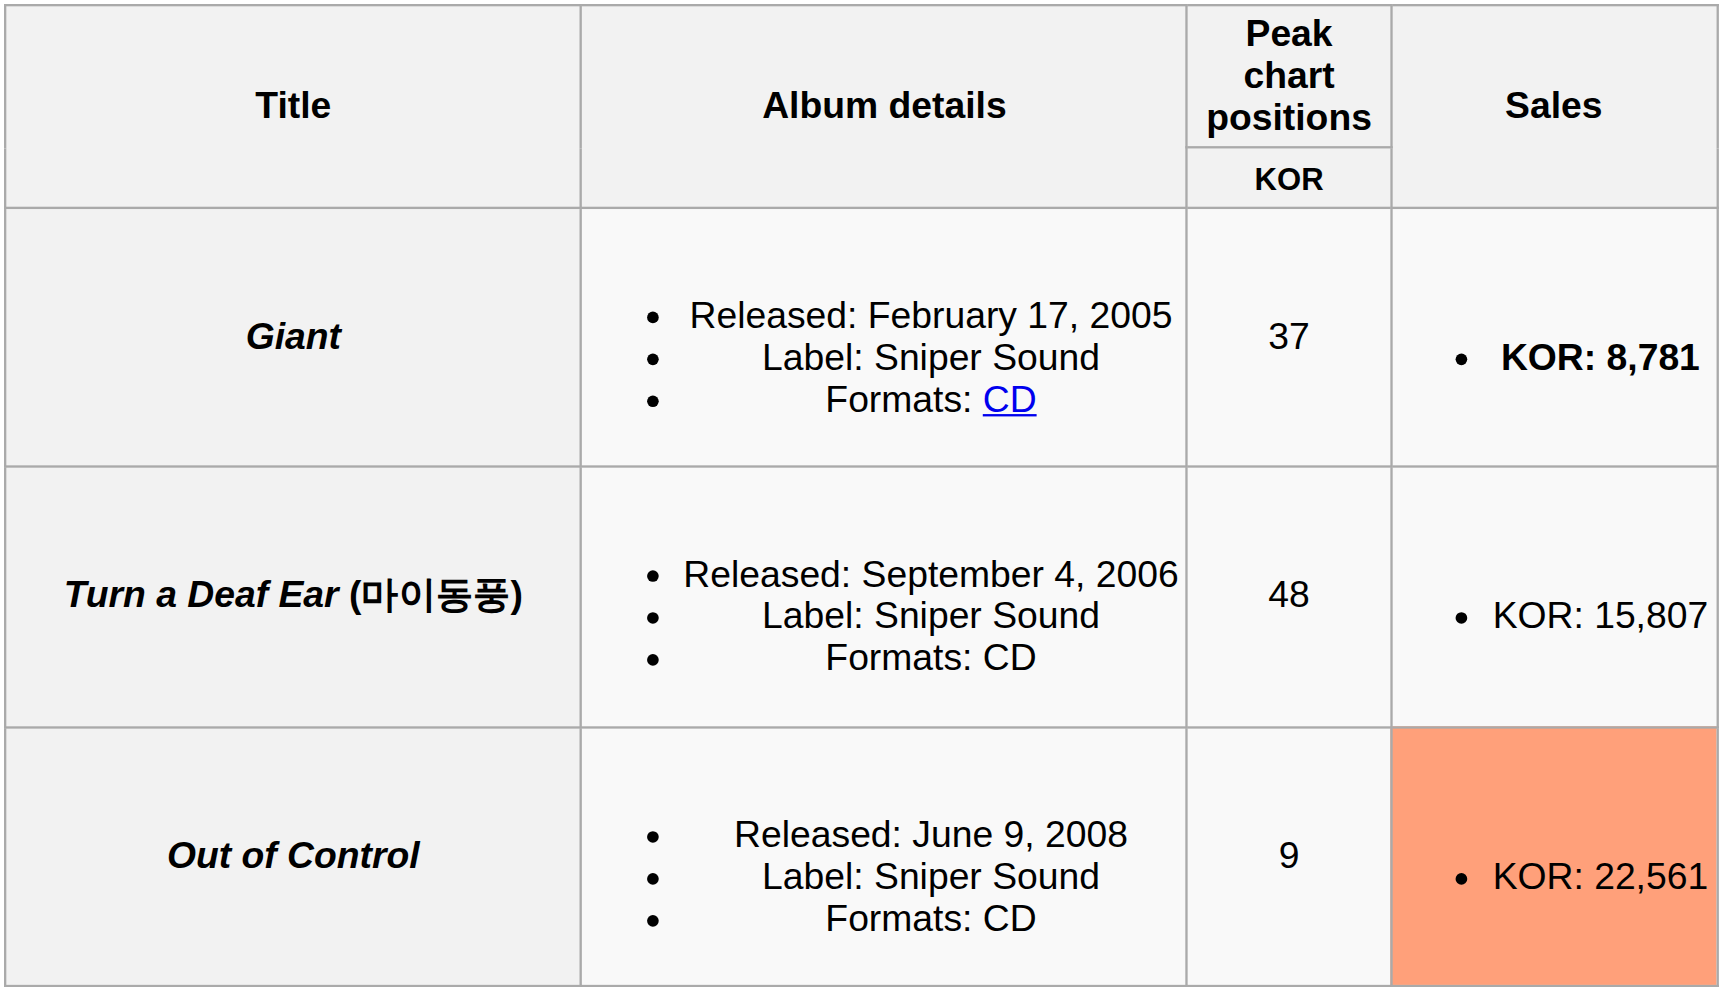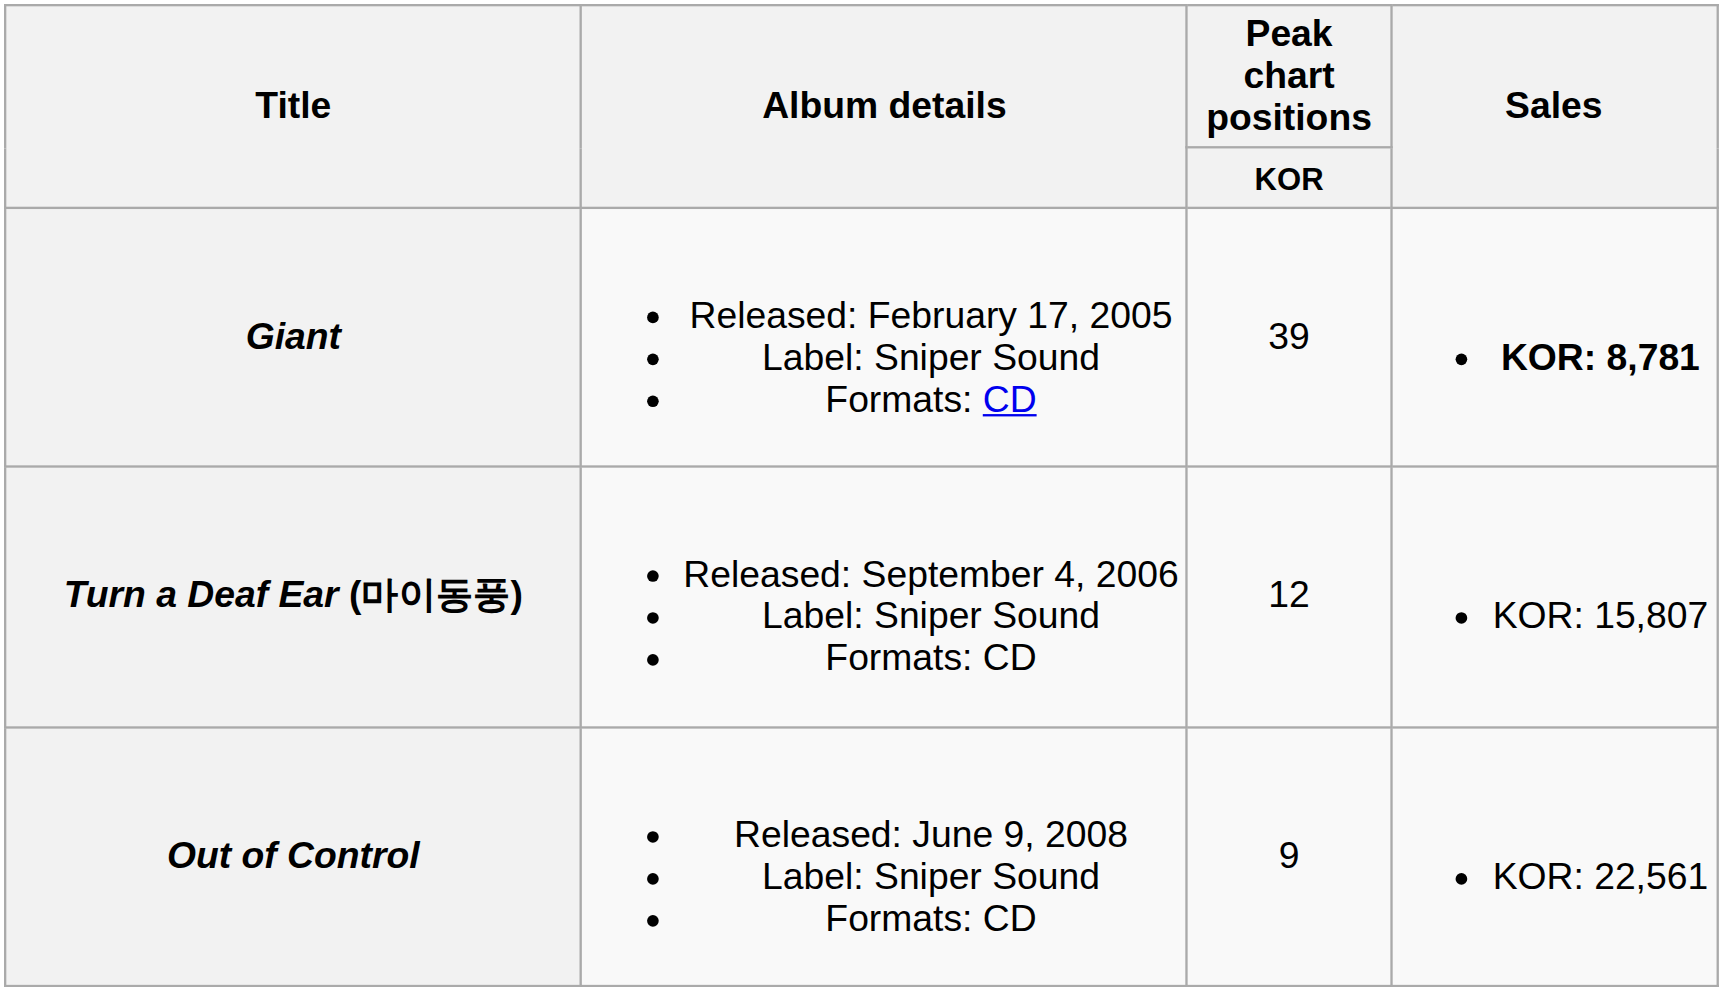 <table class="wikitable plainrowheaders" style="text-align:center;">
 <tr>
 <th scope="col" rowspan="2" style="width:15em;">Title</th>
 <th scope="col" rowspan="2">Album details</th>
 <th scope="col" colspan="1" style="width:5em;">Peak chart positions</th>
 <th scope="col" rowspan="2">Sales</th>
 </tr>
 <tr>
 <th><small>KOR</small><br></th>
 </tr>
 <tr>
 <th scope="row"><em>Giant</em></th>
 <td><br><ul><li>Released: February 17, 2005</li><li>Label: Sniper Sound</li><li>Formats: <a href='#'>CD</a></li></ul></td>
-<td>37</td>
+<td>39</td>
 <td><strong><br><ul><li>KOR: 8,781</li></ul></strong></td>
 </tr>
 <tr>
 <th scope="row"><em>Turn a Deaf Ear</em> (마이동풍)</th>
 <td><br><ul><li>Released: September 4, 2006</li><li>Label: Sniper Sound</li><li>Formats: CD</li></ul></td>
-<td>48</td>
+<td>12</td>
 <td><br><ul><li>KOR: 15,807</li></ul></td>
 </tr>
 <tr>
 <th scope="row"><em>Out of Control</em></th>
 <td><br><ul><li>Released: June 9, 2008</li><li>Label: Sniper Sound</li><li>Formats: CD</li></ul></td>
 <td>9</td>
-<td style="background: lightsalmon;"><br><ul><li>KOR: 22,561</li></ul></td>
+<td><br><ul><li>KOR: 22,561</li></ul></td>
 </tr>
 <tr>
 </tr>
 </table>
